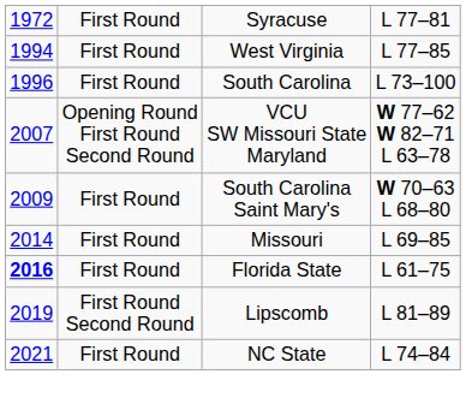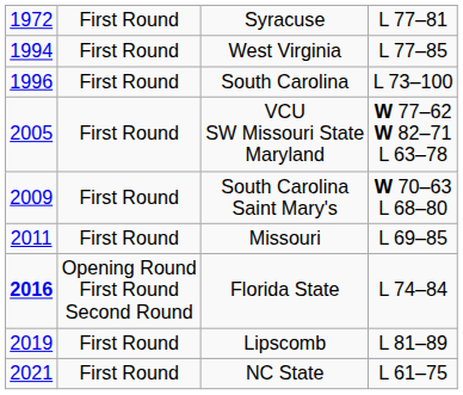 <table class="wikitable">
 <tr align="center">
 <td><a href='#'>1972</a></td>
 <td>First Round</td>
 <td>Syracuse</td>
 <td>L 77–81</td>
 </tr>
 <tr align="center">
 <td><a href='#'>1994</a></td>
 <td>First Round</td>
 <td>West Virginia</td>
 <td>L 77–85</td>
 </tr>
 <tr align="center">
 <td><a href='#'>1996</a></td>
 <td>First Round</td>
 <td>South Carolina</td>
 <td>L 73–100</td>
 </tr>
 <tr align="center">
-<td><a href='#'>2007</a></td>
-<td>Opening Round<br>First Round<br>Second Round</td>
+<td><a href='#'>2005</a></td>
+<td>First Round</td>
 <td>VCU<br>SW Missouri State<br>Maryland</td>
 <td><strong>W</strong> 77–62<br><strong>W</strong> 82–71<br>L 63–78</td>
 </tr>
 <tr align="center">
 <td><a href='#'>2009</a></td>
 <td>First Round</td>
 <td>South Carolina<br>Saint Mary's</td>
 <td><strong>W</strong> 70–63<br>L 68–80</td>
 </tr>
 <tr align="center">
-<td><a href='#'>2014</a></td>
+<td><a href='#'>2011</a></td>
 <td>First Round</td>
 <td>Missouri</td>
 <td>L 69–85</td>
 </tr>
 <tr align="center">
 <td><strong><a href='#'>2016</a></strong></td>
-<td>First Round</td>
+<td>Opening Round<br>First Round<br>Second Round</td>
 <td>Florida State</td>
-<td>L 61–75</td>
+<td>L 74–84</td>
 </tr>
 <tr align="center">
 <td><a href='#'>2019</a></td>
-<td>First Round<br>Second Round</td>
+<td>First Round</td>
 <td>Lipscomb</td>
 <td>L 81–89</td>
 </tr>
 <tr align="center">
 <td><a href='#'>2021</a></td>
 <td>First Round</td>
 <td>NC State</td>
-<td>L 74–84</td>
+<td>L 61–75</td>
 </tr>
 </table>
